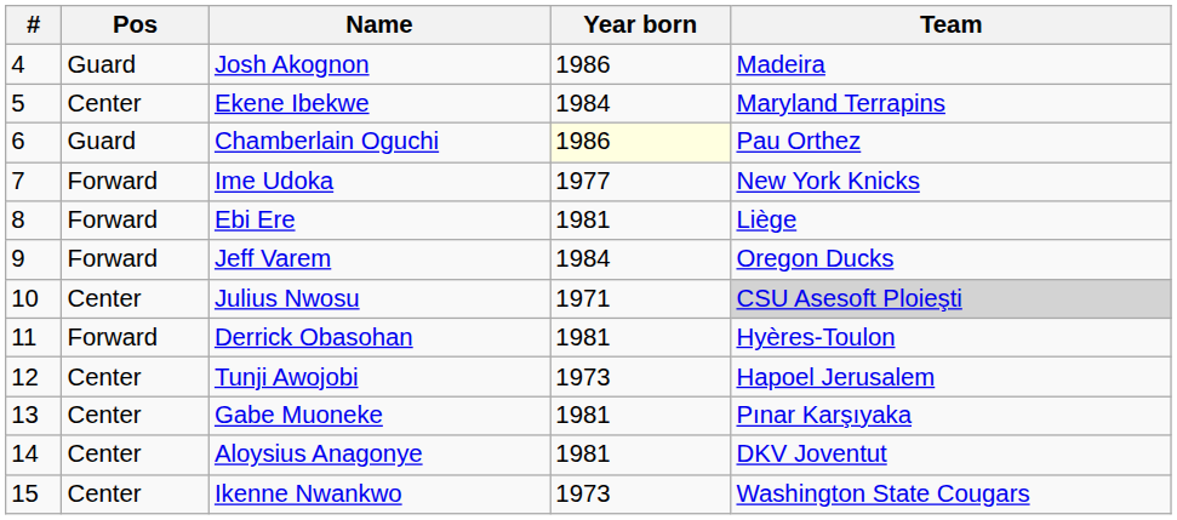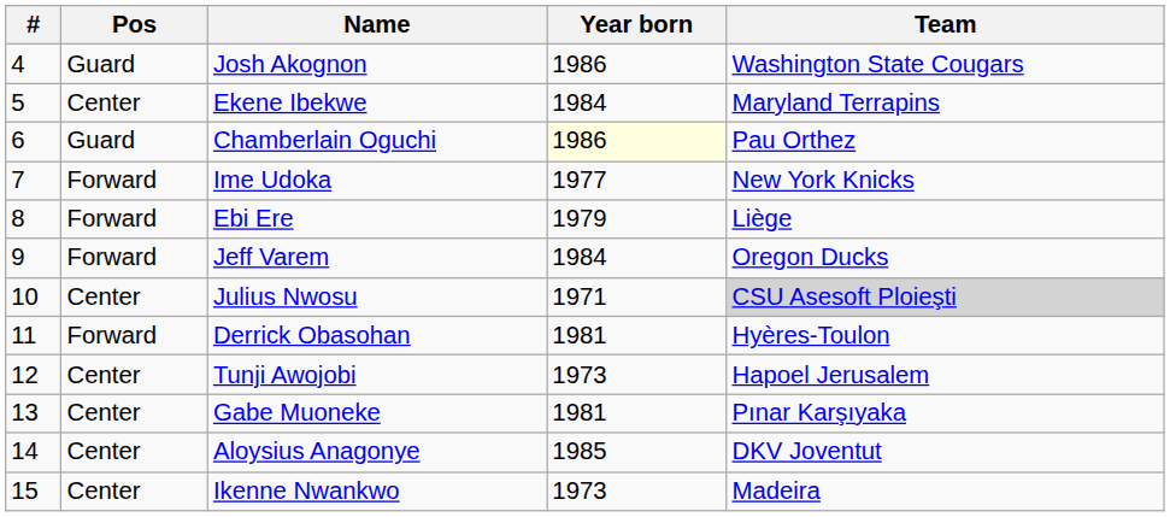 <table class="wikitable" width=60%>
 <tr>
 <th>#</th>
 <th>Pos</th>
 <th>Name</th>
 <th>Year born</th>
 <th>Team</th>
 </tr>
 <tr>
 <td>4</td>
 <td>Guard</td>
 <td><a href='#'>Josh Akognon</a></td>
 <td>1986</td>
-<td> <a href='#'>Madeira</a></td>
+<td> <a href='#'>Washington State Cougars</a></td>
 </tr>
 <tr>
 <td>5</td>
 <td>Center</td>
 <td><a href='#'>Ekene Ibekwe</a></td>
 <td>1984</td>
 <td> <a href='#'>Maryland Terrapins</a></td>
 </tr>
 <tr>
 <td>6</td>
 <td>Guard</td>
 <td><a href='#'>Chamberlain Oguchi</a></td>
 <td style="background: lightyellow;">1986</td>
 <td> <a href='#'>Pau Orthez</a></td>
 </tr>
 <tr>
 <td>7</td>
 <td>Forward</td>
 <td><a href='#'>Ime Udoka</a></td>
 <td>1977</td>
 <td> <a href='#'>New York Knicks</a></td>
 </tr>
 <tr>
 <td>8</td>
 <td>Forward</td>
 <td><a href='#'>Ebi Ere</a></td>
-<td>1981</td>
+<td>1979</td>
 <td> <a href='#'>Liège</a></td>
 </tr>
 <tr>
 <td>9</td>
 <td>Forward</td>
 <td><a href='#'>Jeff Varem</a></td>
 <td>1984</td>
 <td> <a href='#'>Oregon Ducks</a></td>
 </tr>
 <tr>
 <td>10</td>
 <td>Center</td>
 <td><a href='#'>Julius Nwosu</a></td>
 <td>1971</td>
 <td style="background: lightgrey;"> <a href='#'>CSU Asesoft Ploieşti</a></td>
 </tr>
 <tr>
 <td>11</td>
 <td>Forward</td>
 <td><a href='#'>Derrick Obasohan</a></td>
 <td>1981</td>
 <td> <a href='#'>Hyères-Toulon</a></td>
 </tr>
 <tr>
 <td>12</td>
 <td>Center</td>
 <td><a href='#'>Tunji Awojobi</a></td>
 <td>1973</td>
 <td> <a href='#'>Hapoel Jerusalem</a></td>
 </tr>
 <tr>
 <td>13</td>
 <td>Center</td>
 <td><a href='#'>Gabe Muoneke</a></td>
 <td>1981</td>
 <td> <a href='#'>Pınar Karşıyaka</a></td>
 </tr>
 <tr>
 <td>14</td>
 <td>Center</td>
 <td><a href='#'>Aloysius Anagonye</a></td>
-<td>1981</td>
+<td>1985</td>
 <td> <a href='#'>DKV Joventut</a></td>
 </tr>
 <tr>
 <td>15</td>
 <td>Center</td>
 <td><a href='#'>Ikenne Nwankwo</a></td>
 <td>1973</td>
-<td> <a href='#'>Washington State Cougars</a></td>
+<td> <a href='#'>Madeira</a></td>
 </tr>
 </table>
